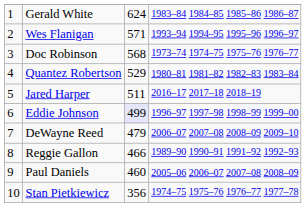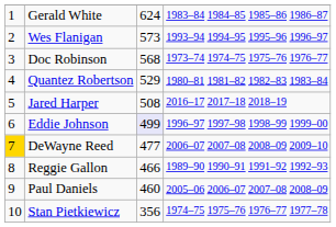 <table class="wikitable">
 <tr>
 </tr>
 <tr>
 <td>1</td>
 <td>Gerald White</td>
 <td>624</td>
 <td style="font-size:80%;"><a href='#'>1983–84</a> <a href='#'>1984–85</a> <a href='#'>1985–86</a> <a href='#'>1986–87</a></td>
 </tr>
 <tr>
 <td>2</td>
 <td><a href='#'>Wes Flanigan</a></td>
-<td>571</td>
+<td>573</td>
 <td style="font-size:80%;"><a href='#'>1993–94</a> <a href='#'>1994–95</a> <a href='#'>1995–96</a> <a href='#'>1996–97</a></td>
 </tr>
 <tr>
 <td>3</td>
 <td>Doc Robinson</td>
 <td>568</td>
 <td style="font-size:80%;"><a href='#'>1973–74</a> <a href='#'>1974–75</a> <a href='#'>1975–76</a> <a href='#'>1976–77</a></td>
 </tr>
 <tr>
 <td>4</td>
 <td><a href='#'>Quantez Robertson</a></td>
 <td>529</td>
 <td style="font-size:80%;"><a href='#'>1980–81</a> <a href='#'>1981–82</a> <a href='#'>1982–83</a> <a href='#'>1983–84</a></td>
 </tr>
 <tr>
 <td>5</td>
 <td><a href='#'>Jared Harper</a></td>
-<td>511</td>
+<td>508</td>
 <td style="font-size:80%;"><a href='#'>2016–17</a> <a href='#'>2017–18</a> <a href='#'>2018–19</a></td>
 </tr>
 <tr>
 <td>6</td>
 <td><a href='#'>Eddie Johnson</a></td>
 <td style="background: lavender;">499</td>
 <td style="font-size:80%;"><a href='#'>1996–97</a> <a href='#'>1997–98</a> <a href='#'>1998–99</a> <a href='#'>1999–00</a></td>
 </tr>
 <tr>
-<td>7</td>
+<td style="background: gold;">7</td>
 <td>DeWayne Reed</td>
-<td>479</td>
+<td>477</td>
 <td style="font-size:80%;"><a href='#'>2006–07</a> <a href='#'>2007–08</a> <a href='#'>2008–09</a> <a href='#'>2009–10</a></td>
 </tr>
 <tr>
 <td>8</td>
 <td>Reggie Gallon</td>
 <td>466</td>
 <td style="font-size:80%;"><a href='#'>1989–90</a> <a href='#'>1990–91</a> <a href='#'>1991–92</a> <a href='#'>1992–93</a></td>
 </tr>
 <tr>
 <td>9</td>
 <td>Paul Daniels</td>
 <td>460</td>
 <td style="font-size:80%;"><a href='#'>2005–06</a> <a href='#'>2006–07</a> <a href='#'>2007–08</a> <a href='#'>2008–09</a></td>
 </tr>
 <tr>
 <td>10</td>
 <td><a href='#'>Stan Pietkiewicz</a></td>
 <td>356</td>
 <td style="font-size:80%;"><a href='#'>1974–75</a> <a href='#'>1975–76</a> <a href='#'>1976–77</a> <a href='#'>1977–78</a></td>
 </tr>
 </table>
